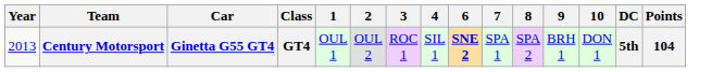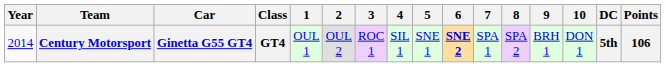 <table class="wikitable" style="text-align:center; font-size:85%">
 <tr>
 <th>Year</th>
 <th>Team</th>
 <th>Car</th>
 <th>Class</th>
 <th>1</th>
 <th>2</th>
 <th>3</th>
 <th>4</th>
+<th>5</th>
 <th>6</th>
 <th>7</th>
 <th>8</th>
 <th>9</th>
 <th>10</th>
 <th>DC</th>
 <th>Points</th>
 </tr>
 <tr>
-<td><a href='#'>2013</a></td>
+<td><a href='#'>2014</a></td>
 <th><a href='#'>Century Motorsport</a></th>
 <th><a href='#'>Ginetta G55 GT4</a></th>
 <th><span>GT4</span></th>
 <td style="background:#DFFFDF;"><a href='#'>OUL<br>1</a><br></td>
 <td style="background:#DFDFDF;"><a href='#'>OUL<br>2</a><br></td>
 <td style="background:#EFCFFF;"><a href='#'>ROC<br>1</a><br></td>
 <td style="background:#DFFFDF;"><a href='#'>SIL<br>1</a><br></td>
+<td style="background:#DFFFDF;"><a href='#'>SNE<br>1</a><br></td>
 <td style="background:#FFDF9F;"><strong><a href='#'>SNE<br>2</a><br></strong></td>
 <td style="background:#DFFFDF;"><a href='#'>SPA<br>1</a><br></td>
 <td style="background:#EFCFFF;"><a href='#'>SPA<br>2</a><br></td>
 <td style="background:#DFFFDF;"><a href='#'>BRH<br>1</a><br></td>
 <td style="background:#DFFFDF;"><a href='#'>DON<br>1</a><br></td>
 <th>5th</th>
-<th>104</th>
+<th>106</th>
 </tr>
 </table>
